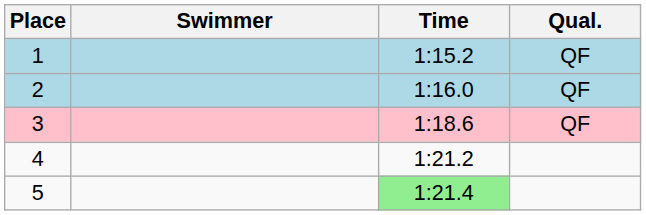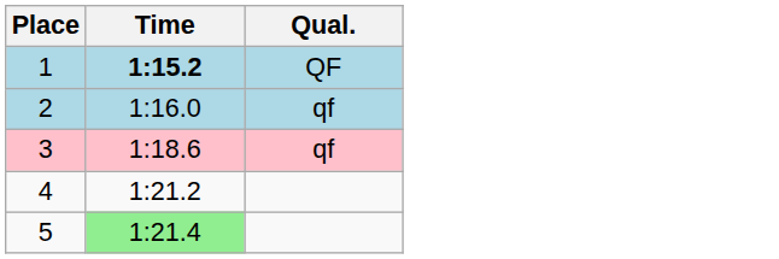 <table class=wikitable style="text-align:center">
 <tr>
 <th>Place</th>
-<th width=220>Swimmer</th>
 <th width=90>Time</th>
 <th width=90>Qual.</th>
 </tr>
 <tr bgcolor=lightblue>
 <td>1</td>
-<td align=left></td>
-<td>1:15.2</td>
+<td><strong>1:15.2</strong></td>
 <td>QF</td>
 </tr>
 <tr bgcolor=lightblue>
 <td>2</td>
-<td align=left></td>
 <td>1:16.0</td>
-<td>QF</td>
+<td>qf</td>
 </tr>
 <tr bgcolor=pink>
 <td>3</td>
-<td align=left></td>
 <td>1:18.6</td>
-<td>QF</td>
+<td>qf</td>
 </tr>
 <tr>
 <td>4</td>
-<td align=left></td>
 <td>1:21.2</td>
 <td></td>
 </tr>
 <tr>
 <td>5</td>
-<td align=left></td>
 <td style="background: lightgreen;">1:21.4</td>
 <td></td>
 </tr>
 </table>
